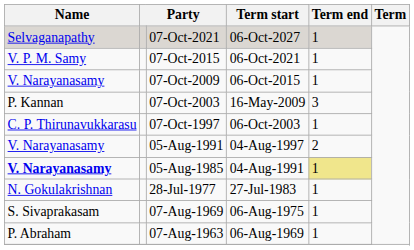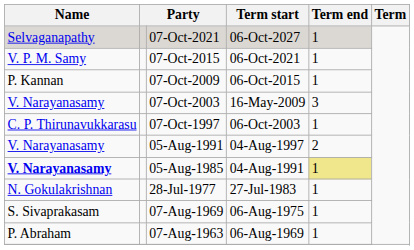 <table class="wikitable sortable">
 <tr>
 <th>Name</th>
 <th colspan=2>Party</th>
 <th>Term start</th>
 <th>Term end</th>
 <th>Term</th>
 </tr>
 <tr style="background-color:#DBD7D2;">
 <td><a href='#'>Selvaganapathy</a></td>
 <td></td>
 <td>07-Oct-2021</td>
 <td>06-Oct-2027</td>
 <td>1</td>
 </tr>
 <tr>
 <td><a href='#'>V. P. M. Samy</a></td>
 <td></td>
 <td>07-Oct-2015</td>
 <td>06-Oct-2021</td>
 <td>1</td>
 </tr>
 <tr>
-<td><a href='#'>V. Narayanasamy</a></td>
+<td>P. Kannan</td>
 <td></td>
 <td>07-Oct-2009</td>
 <td>06-Oct-2015</td>
 <td>1</td>
 </tr>
 <tr>
-<td>P. Kannan</td>
+<td><a href='#'>V. Narayanasamy</a></td>
 <td></td>
 <td>07-Oct-2003</td>
 <td>16-May-2009</td>
 <td>3</td>
 </tr>
 <tr>
 <td><a href='#'>C. P. Thirunavukkarasu</a></td>
 <td></td>
 <td>07-Oct-1997</td>
 <td>06-Oct-2003</td>
 <td>1</td>
 </tr>
 <tr>
 <td><a href='#'>V. Narayanasamy</a></td>
 <td></td>
 <td>05-Aug-1991</td>
 <td>04-Aug-1997</td>
 <td>2</td>
 </tr>
 <tr>
 <td><strong><a href='#'>V. Narayanasamy</a></strong></td>
 <td></td>
 <td>05-Aug-1985</td>
 <td>04-Aug-1991</td>
 <td style="background: khaki;">1</td>
 </tr>
 <tr>
 <td><a href='#'>N. Gokulakrishnan</a></td>
 <td></td>
 <td>28-Jul-1977</td>
 <td>27-Jul-1983</td>
 <td>1</td>
 </tr>
 <tr>
 <td>S. Sivaprakasam</td>
 <td></td>
 <td>07-Aug-1969</td>
 <td>06-Aug-1975</td>
 <td>1</td>
 </tr>
 <tr>
 <td>P. Abraham</td>
 <td></td>
 <td>07-Aug-1963</td>
 <td>06-Aug-1969</td>
 <td>1</td>
 </tr>
 <tr>
 </tr>
 </table>
